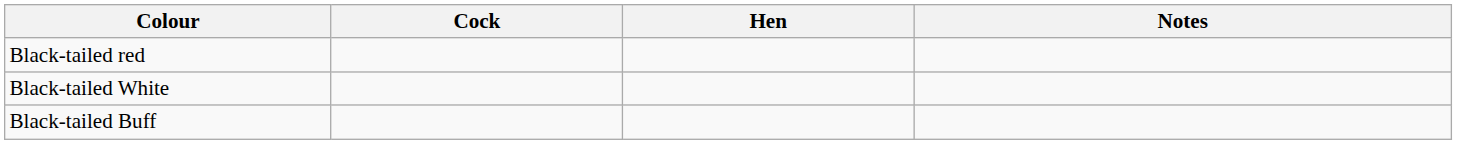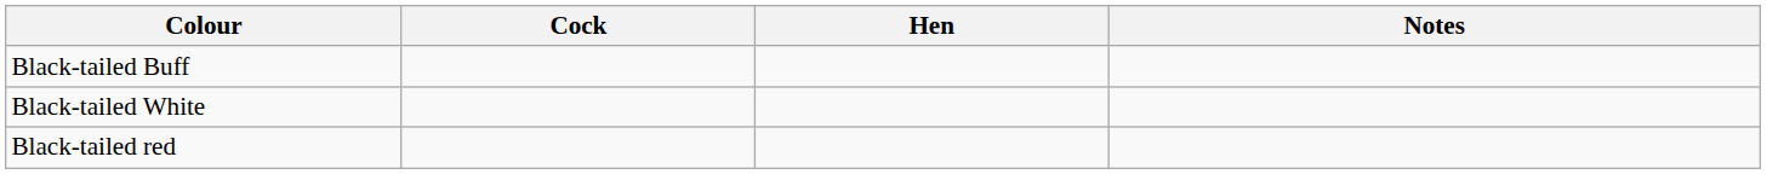 <table class="wikitable">
 <tr>
 <th style="width: 180pt;">Colour</th>
 <th style="width: 160pt;">Cock</th>
 <th style="width: 160pt;">Hen</th>
 <th style="width: 300pt;">Notes</th>
 </tr>
 <tr>
-<td>Black-tailed red</td>
+<td>Black-tailed Buff</td>
 <td></td>
 <td></td>
 <td></td>
 </tr>
 <tr>
 <td>Black-tailed White</td>
 <td></td>
 <td></td>
 <td></td>
 </tr>
 <tr>
-<td>Black-tailed Buff</td>
+<td>Black-tailed red</td>
 <td></td>
 <td></td>
 <td></td>
 </tr>
 </table>
